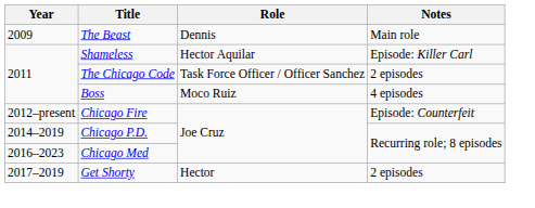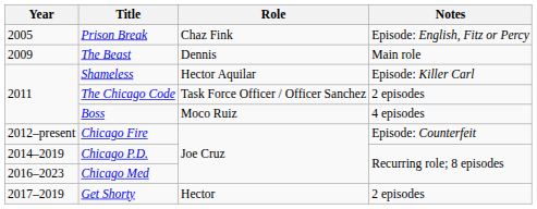 <table class="wikitable sortable">
 <tr>
 <th>Year</th>
 <th>Title</th>
 <th>Role</th>
 <th class="unsortable">Notes</th>
+</tr>
+<tr>
+<td>2005</td>
+<td><em><a href='#'>Prison Break</a></em></td>
+<td>Chaz Fink</td>
+<td>Episode: <em>English, Fitz or Percy</em></td>
 </tr>
 <tr>
 <td>2009</td>
 <td><em><a href='#'>The Beast</a></em></td>
 <td>Dennis</td>
 <td>Main role</td>
 </tr>
 <tr>
 <td rowspan=3>2011</td>
 <td><em><a href='#'>Shameless</a></em></td>
 <td>Hector Aquilar</td>
 <td>Episode: <em>Killer Carl</em></td>
 </tr>
 <tr>
 <td><em><a href='#'>The Chicago Code</a></em></td>
 <td>Task Force Officer / Officer Sanchez</td>
 <td>2 episodes</td>
 </tr>
 <tr>
 <td><em><a href='#'>Boss</a></em></td>
 <td>Moco Ruiz</td>
 <td>4 episodes</td>
 </tr>
 <tr>
 <td>2012–present</td>
 <td><em><a href='#'>Chicago Fire</a></em></td>
 <td rowspan=3>Joe Cruz</td>
 <td>Episode: <em>Counterfeit</em></td>
 </tr>
 <tr>
 <td>2014–2019</td>
 <td><em><a href='#'>Chicago P.D.</a></em></td>
 <td Rowspan=2>Recurring role; 8 episodes</td>
 </tr>
 <tr>
 <td>2016–2023</td>
 <td><em><a href='#'>Chicago Med</a></em></td>
 </tr>
 <tr>
 <td>2017–2019</td>
 <td><em><a href='#'>Get Shorty</a></em></td>
 <td>Hector</td>
 <td>2 episodes</td>
 </tr>
 </table>
